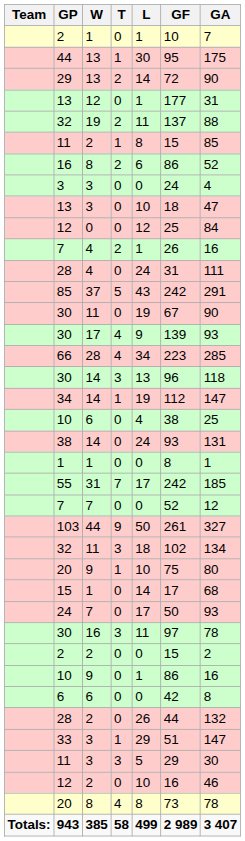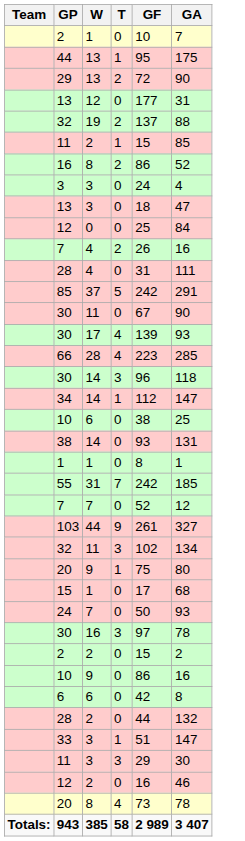 <table class="wikitable sortable">
 <tr>
 <th>Team</th>
 <th>GP</th>
 <th>W</th>
 <th>T</th>
-<th>L</th>
 <th>GF</th>
 <th>GA</th>
 </tr>
 <tr bgcolor=#FFFFCC>
 <td></td>
 <td>2</td>
 <td>1</td>
 <td>0</td>
-<td>1</td>
 <td>10</td>
 <td>7</td>
 </tr>
 <tr bgcolor=#FFCCCC>
 <td></td>
 <td>44</td>
 <td>13</td>
 <td>1</td>
-<td>30</td>
 <td>95</td>
 <td>175</td>
 </tr>
 <tr bgcolor=#FFCCCC>
 <td></td>
 <td>29</td>
 <td>13</td>
 <td>2</td>
-<td>14</td>
 <td>72</td>
 <td>90</td>
 </tr>
 <tr bgcolor=#CCFFCC>
 <td></td>
 <td>13</td>
 <td>12</td>
 <td>0</td>
-<td>1</td>
 <td>177</td>
 <td>31</td>
 </tr>
 <tr bgcolor=#CCFFCC>
 <td></td>
 <td>32</td>
 <td>19</td>
 <td>2</td>
-<td>11</td>
 <td>137</td>
 <td>88</td>
 </tr>
 <tr bgcolor=#FFCCCC>
 <td></td>
 <td>11</td>
 <td>2</td>
 <td>1</td>
-<td>8</td>
 <td>15</td>
 <td>85</td>
 </tr>
 <tr bgcolor=#CCFFCC>
 <td></td>
 <td>16</td>
 <td>8</td>
 <td>2</td>
-<td>6</td>
 <td>86</td>
 <td>52</td>
 </tr>
 <tr bgcolor=#CCFFCC>
 <td></td>
 <td>3</td>
 <td>3</td>
-<td>0</td>
 <td>0</td>
 <td>24</td>
 <td>4</td>
 </tr>
 <tr bgcolor=#FFCCCC>
 <td></td>
 <td>13</td>
 <td>3</td>
 <td>0</td>
-<td>10</td>
 <td>18</td>
 <td>47</td>
 </tr>
 <tr bgcolor=#FFCCCC>
 <td><em></em></td>
 <td>12</td>
 <td>0</td>
 <td>0</td>
-<td>12</td>
 <td>25</td>
 <td>84</td>
 </tr>
 <tr bgcolor=#CCFFCC>
 <td></td>
 <td>7</td>
 <td>4</td>
 <td>2</td>
-<td>1</td>
 <td>26</td>
 <td>16</td>
 </tr>
 <tr bgcolor=#FFCCCC>
 <td></td>
 <td>28</td>
 <td>4</td>
 <td>0</td>
-<td>24</td>
 <td>31</td>
 <td>111</td>
 </tr>
 <tr bgcolor=#FFCCCC>
 <td></td>
 <td>85</td>
 <td>37</td>
 <td>5</td>
-<td>43</td>
 <td>242</td>
 <td>291</td>
 </tr>
 <tr bgcolor=#FFCCCC>
 <td></td>
 <td>30</td>
 <td>11</td>
 <td>0</td>
-<td>19</td>
 <td>67</td>
 <td>90</td>
 </tr>
 <tr bgcolor=#CCFFCC>
 <td></td>
 <td>30</td>
 <td>17</td>
 <td>4</td>
-<td>9</td>
 <td>139</td>
 <td>93</td>
 </tr>
 <tr bgcolor=#FFCCCC>
 <td></td>
 <td>66</td>
 <td>28</td>
 <td>4</td>
-<td>34</td>
 <td>223</td>
 <td>285</td>
 </tr>
 <tr bgcolor=#CCFFCC>
 <td></td>
 <td>30</td>
 <td>14</td>
 <td>3</td>
-<td>13</td>
 <td>96</td>
 <td>118</td>
 </tr>
 <tr bgcolor=#FFCCCC>
 <td></td>
 <td>34</td>
 <td>14</td>
 <td>1</td>
-<td>19</td>
 <td>112</td>
 <td>147</td>
 </tr>
 <tr bgcolor=#CCFFCC>
 <td></td>
 <td>10</td>
 <td>6</td>
 <td>0</td>
-<td>4</td>
 <td>38</td>
 <td>25</td>
 </tr>
 <tr bgcolor=#FFCCCC>
 <td></td>
 <td>38</td>
 <td>14</td>
 <td>0</td>
-<td>24</td>
 <td>93</td>
 <td>131</td>
 </tr>
 <tr bgcolor=#CCFFCC>
 <td></td>
 <td>1</td>
 <td>1</td>
-<td>0</td>
 <td>0</td>
 <td>8</td>
 <td>1</td>
 </tr>
 <tr bgcolor=#CCFFCC>
 <td></td>
 <td>55</td>
 <td>31</td>
 <td>7</td>
-<td>17</td>
 <td>242</td>
 <td>185</td>
 </tr>
 <tr bgcolor=#CCFFCC>
 <td></td>
 <td>7</td>
 <td>7</td>
-<td>0</td>
 <td>0</td>
 <td>52</td>
 <td>12</td>
 </tr>
 <tr bgcolor=#FFCCCC>
 <td></td>
 <td>103</td>
 <td>44</td>
 <td>9</td>
-<td>50</td>
 <td>261</td>
 <td>327</td>
 </tr>
 <tr bgcolor=#FFCCCC>
 <td></td>
 <td>32</td>
 <td>11</td>
 <td>3</td>
-<td>18</td>
 <td>102</td>
 <td>134</td>
 </tr>
 <tr bgcolor=#FFCCCC>
 <td></td>
 <td>20</td>
 <td>9</td>
 <td>1</td>
-<td>10</td>
 <td>75</td>
 <td>80</td>
 </tr>
 <tr bgcolor=#FFCCCC>
 <td></td>
 <td>15</td>
 <td>1</td>
 <td>0</td>
-<td>14</td>
 <td>17</td>
 <td>68</td>
 </tr>
 <tr bgcolor=#FFCCCC>
 <td></td>
 <td>24</td>
 <td>7</td>
 <td>0</td>
-<td>17</td>
 <td>50</td>
 <td>93</td>
 </tr>
 <tr bgcolor=#CCFFCC>
 <td></td>
 <td>30</td>
 <td>16</td>
 <td>3</td>
-<td>11</td>
 <td>97</td>
 <td>78</td>
 </tr>
 <tr bgcolor=#CCFFCC>
 <td></td>
 <td>2</td>
 <td>2</td>
-<td>0</td>
 <td>0</td>
 <td>15</td>
 <td>2</td>
 </tr>
 <tr bgcolor=#CCFFCC>
 <td></td>
 <td>10</td>
 <td>9</td>
 <td>0</td>
-<td>1</td>
 <td>86</td>
 <td>16</td>
 </tr>
 <tr bgcolor=#CCFFCC>
 <td></td>
 <td>6</td>
 <td>6</td>
-<td>0</td>
 <td>0</td>
 <td>42</td>
 <td>8</td>
 </tr>
 <tr bgcolor=#FFCCCC>
 <td></td>
 <td>28</td>
 <td>2</td>
 <td>0</td>
-<td>26</td>
 <td>44</td>
 <td>132</td>
 </tr>
 <tr bgcolor=#FFCCCC>
 <td></td>
 <td>33</td>
 <td>3</td>
 <td>1</td>
-<td>29</td>
 <td>51</td>
 <td>147</td>
 </tr>
 <tr bgcolor=#FFCCCC>
 <td></td>
 <td>11</td>
 <td>3</td>
 <td>3</td>
-<td>5</td>
 <td>29</td>
 <td>30</td>
 </tr>
 <tr bgcolor=#FFCCCC>
 <td></td>
 <td>12</td>
 <td>2</td>
 <td>0</td>
-<td>10</td>
 <td>16</td>
 <td>46</td>
 </tr>
 <tr bgcolor=#FFFFCC>
 <td><em></em></td>
 <td>20</td>
 <td>8</td>
 <td>4</td>
-<td>8</td>
 <td>73</td>
 <td>78</td>
 </tr>
 <tr>
 <td><strong>Totals:</strong></td>
 <td><strong>943</strong></td>
 <td><strong>385</strong></td>
 <td><strong>58</strong></td>
-<td><strong>499</strong></td>
 <td><strong>2 989</strong></td>
 <td><strong>3 407</strong></td>
 </tr>
 </table>
